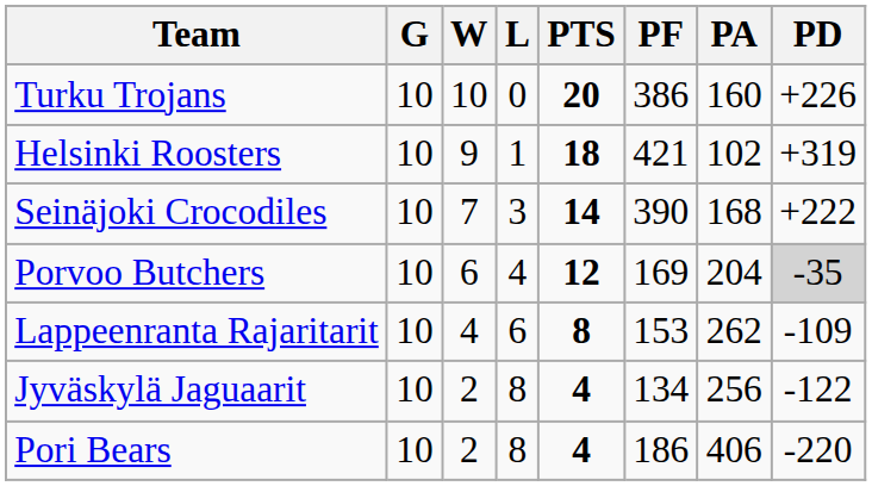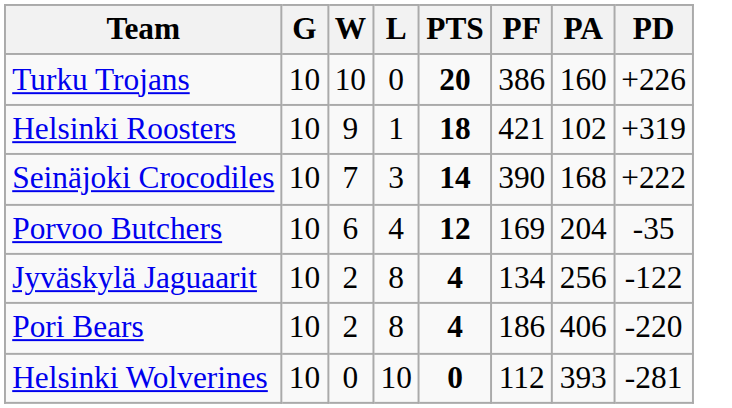 <table class="wikitable" border="1">
 <tr style="background:#efefef;">
 <th>Team</th>
 <th>G</th>
 <th>W</th>
 <th>L</th>
 <th>PTS</th>
 <th>PF</th>
 <th>PA</th>
 <th>PD</th>
 </tr>
 <tr style="text-align:center;">
 <td align="left"><a href='#'>Turku Trojans</a></td>
 <td>10</td>
 <td>10</td>
 <td>0</td>
 <td><strong>20</strong></td>
 <td>386</td>
 <td>160</td>
 <td>+226</td>
 </tr>
 <tr style="text-align:center;">
 <td align="left"><a href='#'>Helsinki Roosters</a></td>
 <td>10</td>
 <td>9</td>
 <td>1</td>
 <td><strong>18</strong></td>
 <td>421</td>
 <td>102</td>
 <td>+319</td>
 </tr>
 <tr style="text-align:center;">
 <td align="left"><a href='#'>Seinäjoki Crocodiles</a></td>
 <td>10</td>
 <td>7</td>
 <td>3</td>
 <td><strong>14</strong></td>
 <td>390</td>
 <td>168</td>
 <td>+222</td>
 </tr>
 <tr style="text-align:center;">
 <td align="left"><a href='#'>Porvoo Butchers</a></td>
 <td>10</td>
 <td>6</td>
 <td>4</td>
 <td><strong>12</strong></td>
 <td>169</td>
 <td>204</td>
-<td style="background: lightgrey;">-35</td>
-</tr>
-<tr style="text-align:center;">
-<td align="left"><a href='#'>Lappeenranta Rajaritarit</a></td>
-<td>10</td>
-<td>4</td>
-<td>6</td>
-<td><strong>8</strong></td>
-<td>153</td>
-<td>262</td>
-<td>-109</td>
+<td>-35</td>
 </tr>
 <tr style="text-align:center;">
 <td align="left"><a href='#'>Jyväskylä Jaguaarit</a></td>
 <td>10</td>
 <td>2</td>
 <td>8</td>
 <td><strong>4</strong></td>
 <td>134</td>
 <td>256</td>
 <td>-122</td>
 </tr>
 <tr style="text-align:center;">
 <td align="left"><a href='#'>Pori Bears</a></td>
 <td>10</td>
 <td>2</td>
 <td>8</td>
 <td><strong>4</strong></td>
 <td>186</td>
 <td>406</td>
 <td>-220</td>
 </tr>
+<tr style="text-align:center;">
+<td align="left"><a href='#'>Helsinki Wolverines</a></td>
+<td>10</td>
+<td>0</td>
+<td>10</td>
+<td><strong>0</strong></td>
+<td>112</td>
+<td>393</td>
+<td>-281</td>
+</tr>
 </table>
